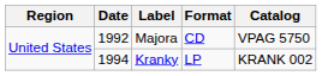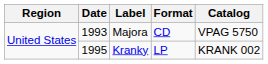 <table class="wikitable">
 <tr>
 <th>Region</th>
 <th>Date</th>
 <th>Label</th>
 <th>Format</th>
 <th>Catalog</th>
 </tr>
 <tr>
 <td rowspan="2"><a href='#'>United States</a></td>
-<td>1992</td>
+<td>1993</td>
 <td>Majora</td>
 <td><a href='#'>CD</a></td>
 <td>VPAG 5750</td>
 </tr>
 <tr>
-<td>1994</td>
+<td>1995</td>
 <td><a href='#'>Kranky</a></td>
 <td><a href='#'>LP</a></td>
 <td>KRANK 002</td>
 </tr>
 </table>
